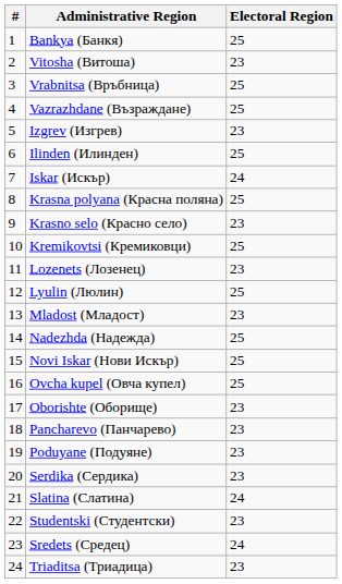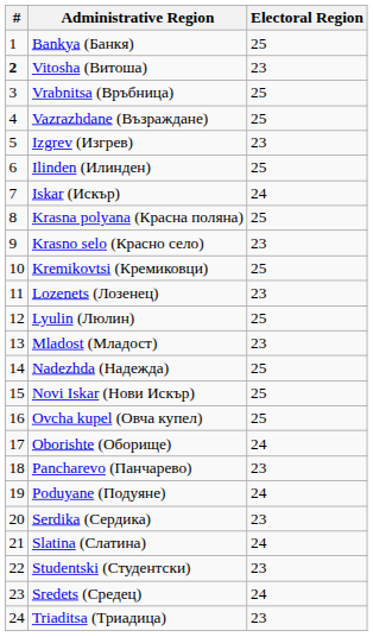 <table class="wikitable">
 <tr>
 <th>#</th>
 <th>Administrative Region</th>
 <th>Electoral Region</th>
 </tr>
 <tr>
 <td>1</td>
 <td><a href='#'>Bankya</a> (Банкя)</td>
 <td>25</td>
 </tr>
 <tr>
-<td>2</td>
+<td><strong>2</strong></td>
 <td><a href='#'>Vitosha</a> (Витоша)</td>
 <td>23</td>
 </tr>
 <tr>
 <td>3</td>
 <td><a href='#'>Vrabnitsa</a> (Връбница)</td>
 <td>25</td>
 </tr>
 <tr>
 <td>4</td>
 <td><a href='#'>Vazrazhdane</a> (Възраждане)</td>
 <td>25</td>
 </tr>
 <tr>
 <td>5</td>
 <td><a href='#'>Izgrev</a> (Изгрев)</td>
 <td>23</td>
 </tr>
 <tr>
 <td>6</td>
 <td><a href='#'>Ilinden</a> (Илинден)</td>
 <td>25</td>
 </tr>
 <tr>
 <td>7</td>
 <td><a href='#'>Iskar</a> (Искър)</td>
 <td>24</td>
 </tr>
 <tr>
 <td>8</td>
 <td><a href='#'>Krasna polyana</a> (Красна поляна)</td>
 <td>25</td>
 </tr>
 <tr>
 <td>9</td>
 <td><a href='#'>Krasno selo</a> (Красно село)</td>
 <td>23</td>
 </tr>
 <tr>
 <td>10</td>
 <td><a href='#'>Kremikovtsi</a> (Кремиковци)</td>
 <td>25</td>
 </tr>
 <tr>
 <td>11</td>
 <td><a href='#'>Lozenets</a> (Лозенец)</td>
 <td>23</td>
 </tr>
 <tr>
 <td>12</td>
 <td><a href='#'>Lyulin</a> (Люлин)</td>
 <td>25</td>
 </tr>
 <tr>
 <td>13</td>
 <td><a href='#'>Mladost</a> (Младост)</td>
 <td>23</td>
 </tr>
 <tr>
 <td>14</td>
 <td><a href='#'>Nadezhda</a> (Надежда)</td>
 <td>25</td>
 </tr>
 <tr>
 <td>15</td>
 <td><a href='#'>Novi Iskar</a> (Нови Искър)</td>
 <td>25</td>
 </tr>
 <tr>
 <td>16</td>
 <td><a href='#'>Ovcha kupel</a> (Овча купел)</td>
 <td>25</td>
 </tr>
 <tr>
 <td>17</td>
 <td><a href='#'>Oborishte</a> (Оборище)</td>
-<td>23</td>
+<td>24</td>
 </tr>
 <tr>
 <td>18</td>
 <td><a href='#'>Pancharevo</a> (Панчарево)</td>
 <td>23</td>
 </tr>
 <tr>
 <td>19</td>
 <td><a href='#'>Poduyane</a> (Подуяне)</td>
-<td>23</td>
+<td>24</td>
 </tr>
 <tr>
 <td>20</td>
 <td><a href='#'>Serdika</a> (Сердика)</td>
 <td>23</td>
 </tr>
 <tr>
 <td>21</td>
 <td><a href='#'>Slatina</a> (Слатина)</td>
 <td>24</td>
 </tr>
 <tr>
 <td>22</td>
 <td><a href='#'>Studentski</a> (Студентски)</td>
 <td>23</td>
 </tr>
 <tr>
 <td>23</td>
 <td><a href='#'>Sredets</a> (Средец)</td>
 <td>24</td>
 </tr>
 <tr>
 <td>24</td>
 <td><a href='#'>Triaditsa</a> (Триадица)</td>
 <td>23</td>
 </tr>
 </table>
